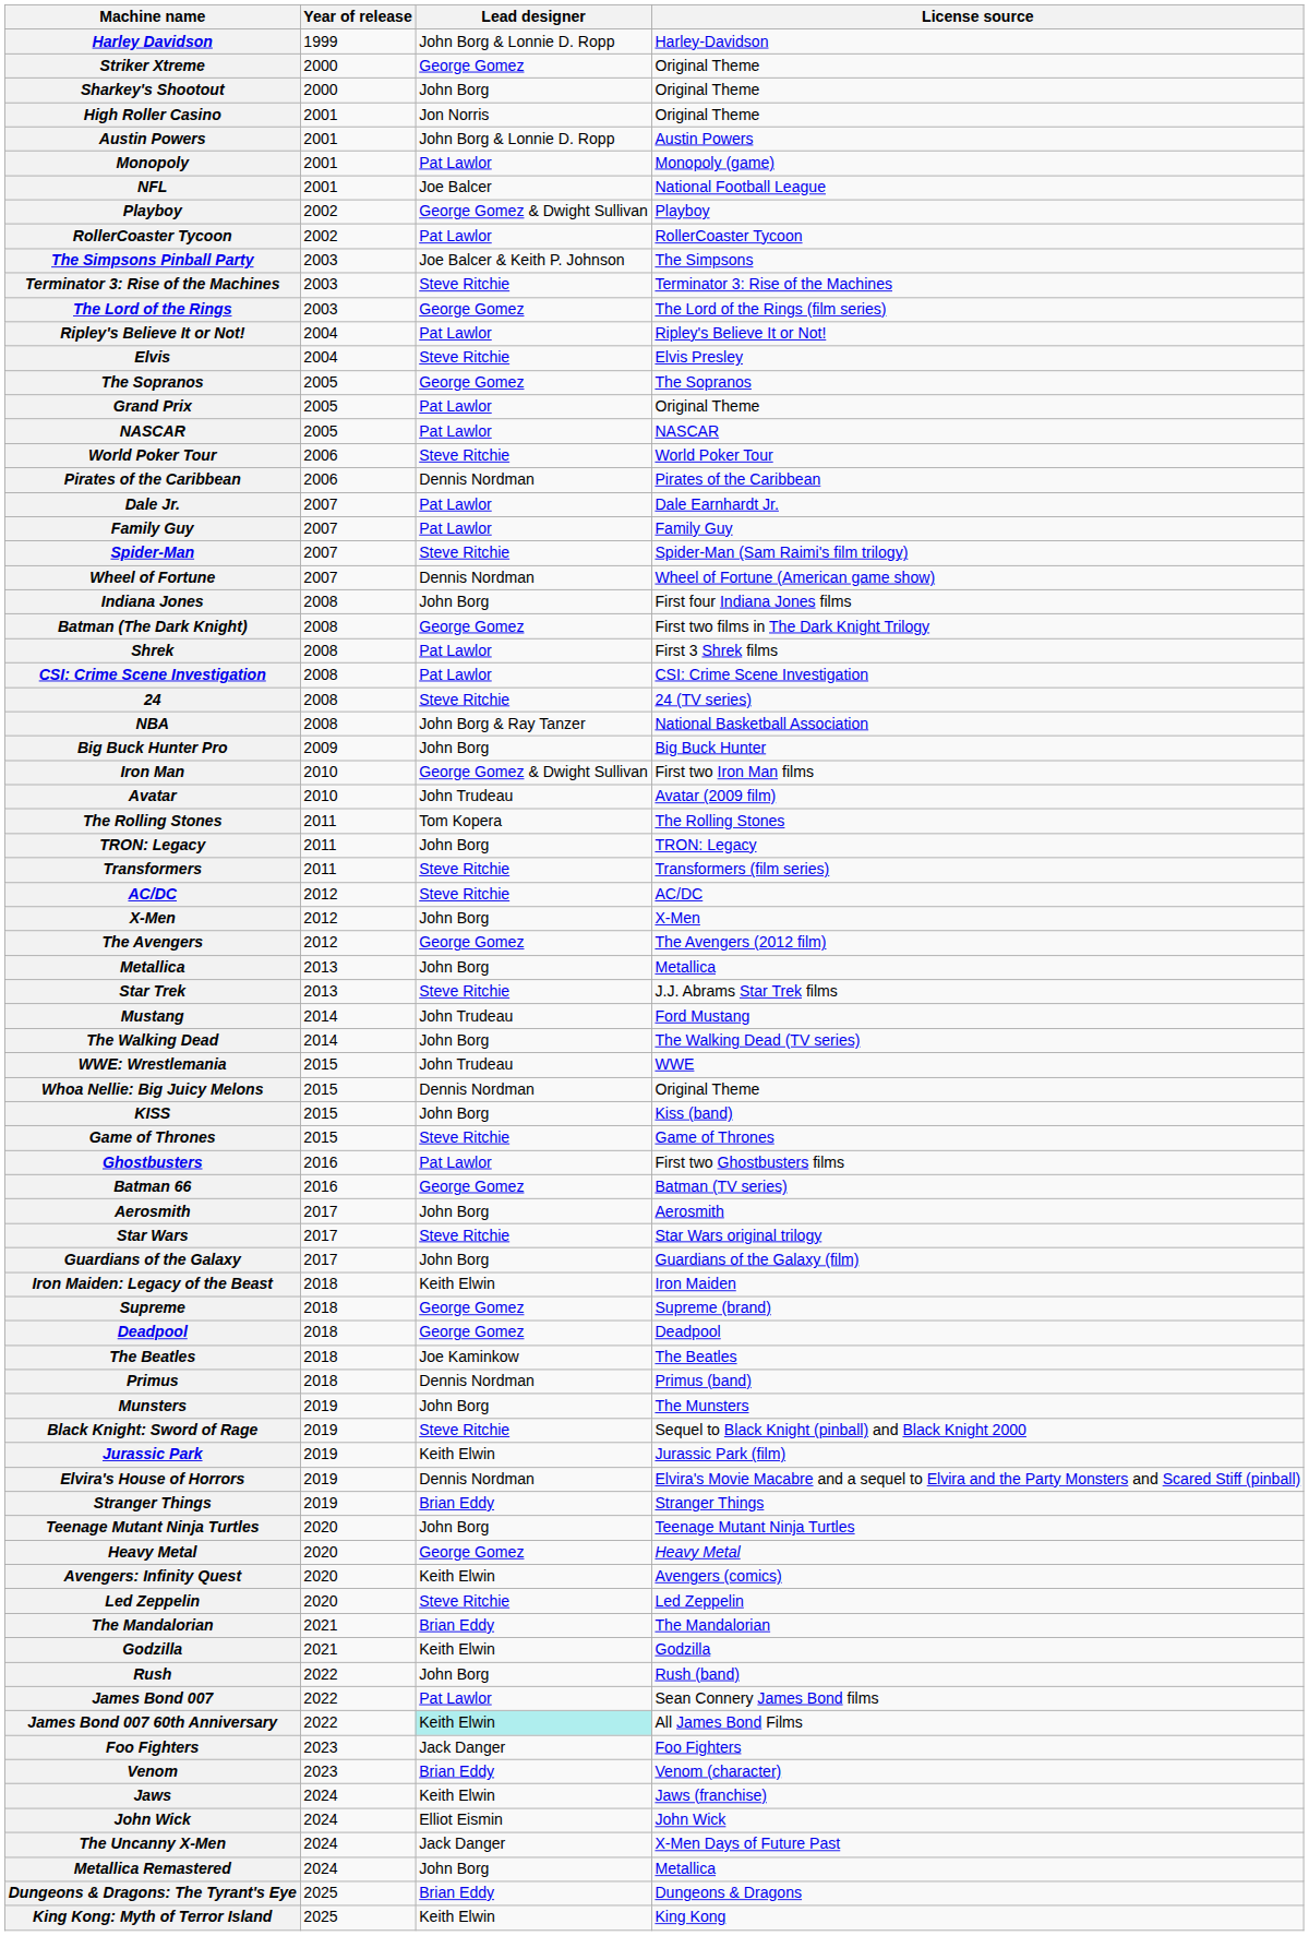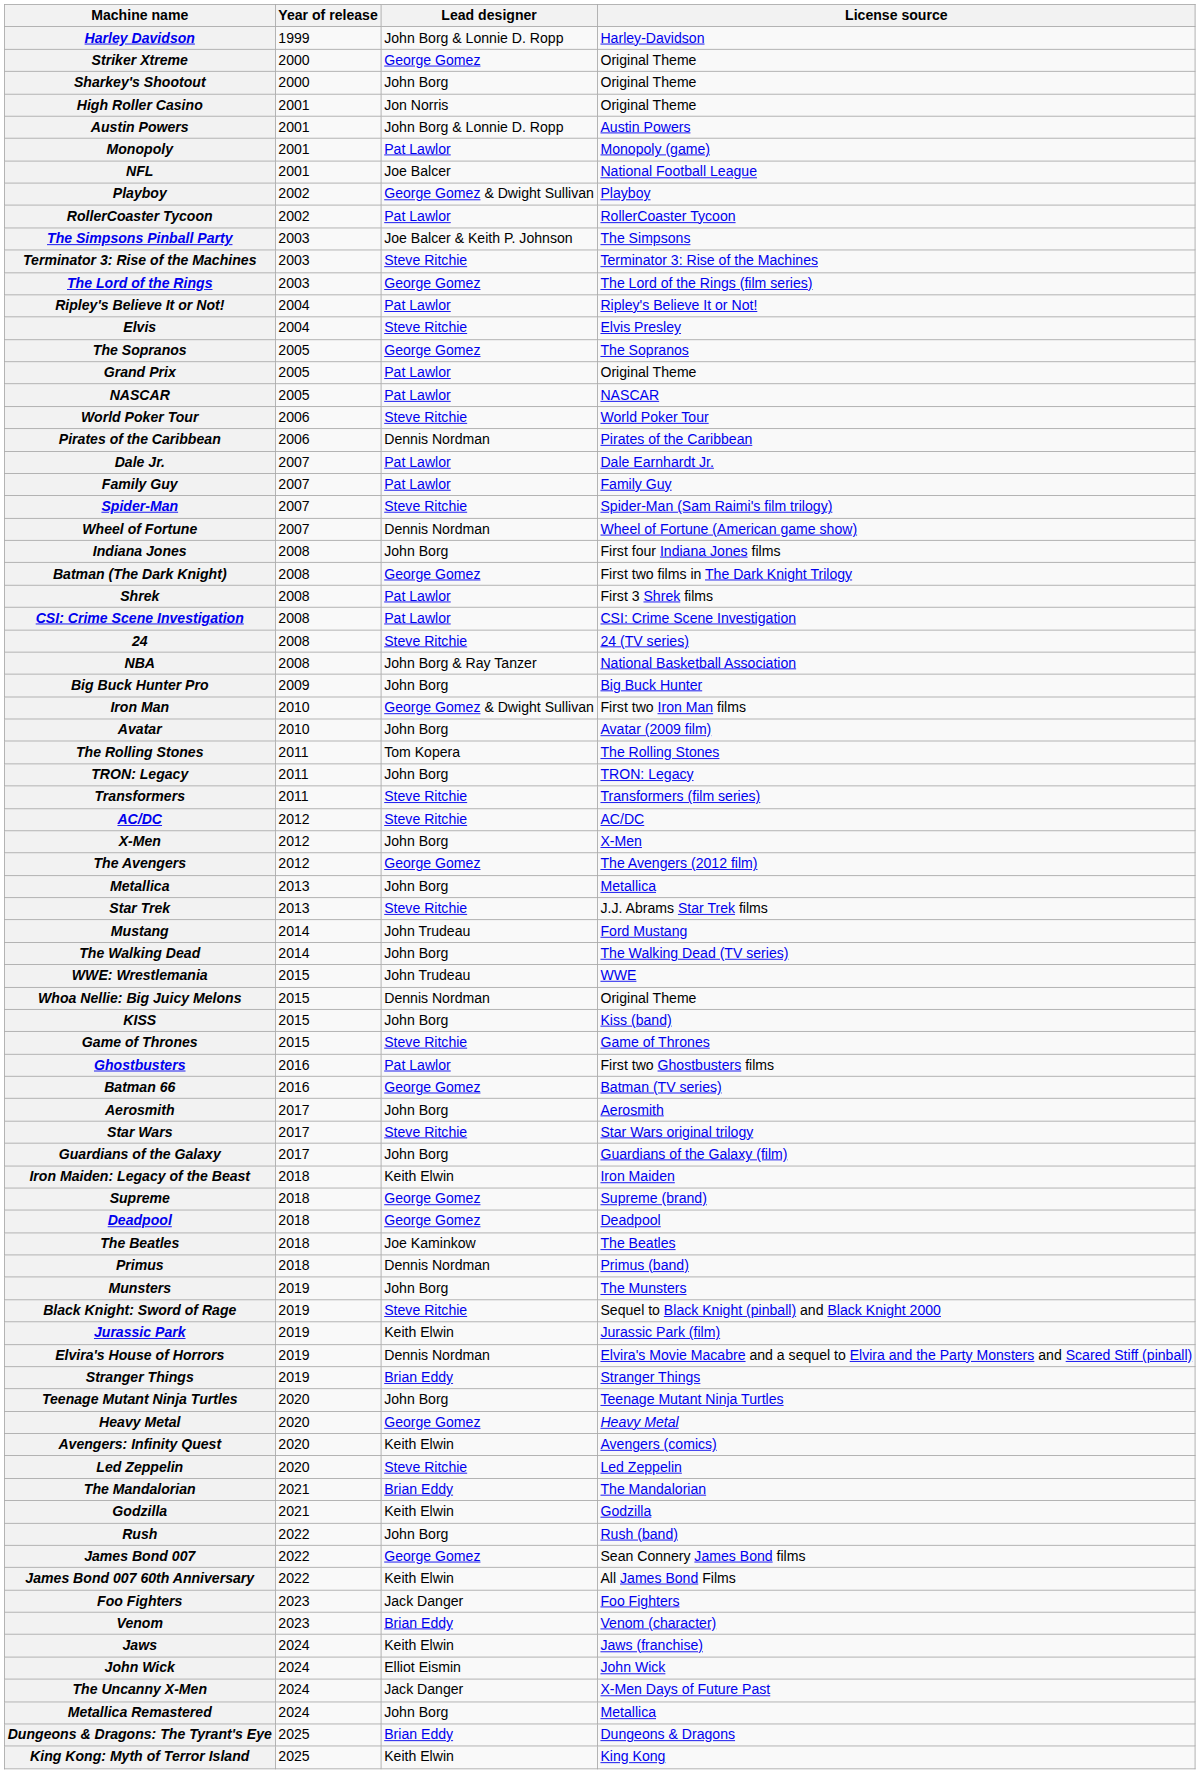 <table class="wikitable sortable plainrowheaders" id="pinballlist">
 <tr>
 <th scope="col">Machine name</th>
 <th scope="col">Year of release</th>
 <th scope="col">Lead designer</th>
 <th scope="col">License source</th>
 </tr>
 <tr>
 <th scope="row"><em><a href='#'>Harley Davidson</a></em></th>
 <td>1999</td>
 <td>John Borg & Lonnie D. Ropp</td>
 <td><a href='#'>Harley-Davidson</a></td>
 </tr>
 <tr>
 <th scope="row"><em>Striker Xtreme</em></th>
 <td>2000</td>
 <td><a href='#'>George Gomez</a></td>
 <td>Original Theme</td>
 </tr>
 <tr>
 <th scope="row"><em>Sharkey's Shootout</em></th>
 <td>2000</td>
 <td>John Borg</td>
 <td>Original Theme</td>
 </tr>
 <tr>
 <th scope="row"><em>High Roller Casino</em></th>
 <td>2001</td>
 <td>Jon Norris</td>
 <td>Original Theme</td>
 </tr>
 <tr>
 <th scope="row"><em>Austin Powers</em></th>
 <td>2001</td>
 <td>John Borg & Lonnie D. Ropp</td>
 <td><a href='#'>Austin Powers</a></td>
 </tr>
 <tr>
 <th scope="row"><em>Monopoly</em></th>
 <td>2001</td>
 <td><a href='#'>Pat Lawlor</a></td>
 <td><a href='#'>Monopoly (game)</a></td>
 </tr>
 <tr>
 <th scope="row"><em>NFL</em></th>
 <td>2001</td>
 <td>Joe Balcer</td>
 <td><a href='#'>National Football League</a></td>
 </tr>
 <tr>
 <th scope="row"><em>Playboy</em></th>
 <td>2002</td>
 <td><a href='#'>George Gomez</a> & Dwight Sullivan</td>
 <td><a href='#'>Playboy</a></td>
 </tr>
 <tr>
 <th scope="row"><em>RollerCoaster Tycoon</em></th>
 <td>2002</td>
 <td><a href='#'>Pat Lawlor</a></td>
 <td><a href='#'>RollerCoaster Tycoon</a></td>
 </tr>
 <tr>
 <th scope="row"><em><a href='#'>The Simpsons Pinball Party</a></em></th>
 <td>2003</td>
 <td>Joe Balcer & Keith P. Johnson</td>
 <td><a href='#'>The Simpsons</a></td>
 </tr>
 <tr>
 <th scope="row"><em>Terminator 3: Rise of the Machines</em></th>
 <td>2003</td>
 <td><a href='#'>Steve Ritchie</a></td>
 <td><a href='#'>Terminator 3: Rise of the Machines</a></td>
 </tr>
 <tr>
 <th scope="row"><em><a href='#'>The Lord of the Rings</a></em></th>
 <td>2003</td>
 <td><a href='#'>George Gomez</a></td>
 <td><a href='#'>The Lord of the Rings (film series)</a></td>
 </tr>
 <tr>
 <th scope="row"><em>Ripley's Believe It or Not!</em></th>
 <td>2004</td>
 <td><a href='#'>Pat Lawlor</a></td>
 <td><a href='#'>Ripley's Believe It or Not!</a></td>
 </tr>
 <tr>
 <th scope="row"><em>Elvis</em></th>
 <td>2004</td>
 <td><a href='#'>Steve Ritchie</a></td>
 <td><a href='#'>Elvis Presley</a></td>
 </tr>
 <tr>
 <th scope="row"><em>The Sopranos</em></th>
 <td>2005</td>
 <td><a href='#'>George Gomez</a></td>
 <td><a href='#'>The Sopranos</a></td>
 </tr>
 <tr>
 <th scope="row"><em>Grand Prix</em></th>
 <td>2005</td>
 <td><a href='#'>Pat Lawlor</a></td>
 <td>Original Theme</td>
 </tr>
 <tr>
 <th scope="row"><em>NASCAR</em></th>
 <td>2005</td>
 <td><a href='#'>Pat Lawlor</a></td>
 <td><a href='#'>NASCAR</a></td>
 </tr>
 <tr>
 <th scope="row"><em>World Poker Tour</em></th>
 <td>2006</td>
 <td><a href='#'>Steve Ritchie</a></td>
 <td><a href='#'>World Poker Tour</a></td>
 </tr>
 <tr>
 <th scope="row"><em>Pirates of the Caribbean</em></th>
 <td>2006</td>
 <td>Dennis Nordman</td>
 <td><a href='#'>Pirates of the Caribbean</a></td>
 </tr>
 <tr>
 <th scope="row"><em>Dale Jr.</em></th>
 <td>2007</td>
 <td><a href='#'>Pat Lawlor</a></td>
 <td><a href='#'>Dale Earnhardt Jr.</a></td>
 </tr>
 <tr>
 <th scope="row"><em>Family Guy</em></th>
 <td>2007</td>
 <td><a href='#'>Pat Lawlor</a></td>
 <td><a href='#'>Family Guy</a></td>
 </tr>
 <tr>
 <th scope="row"><em><a href='#'>Spider-Man</a></em></th>
 <td>2007</td>
 <td><a href='#'>Steve Ritchie</a></td>
 <td><a href='#'>Spider-Man (Sam Raimi's film trilogy)</a></td>
 </tr>
 <tr>
 <th scope="row"><em>Wheel of Fortune</em></th>
 <td>2007</td>
 <td>Dennis Nordman</td>
 <td><a href='#'>Wheel of Fortune (American game show)</a></td>
 </tr>
 <tr>
 <th scope="row"><em>Indiana Jones</em></th>
 <td>2008</td>
 <td>John Borg</td>
 <td>First four <a href='#'>Indiana Jones</a> films</td>
 </tr>
 <tr>
 <th scope="row"><em>Batman (The Dark Knight)</em></th>
 <td>2008</td>
 <td><a href='#'>George Gomez</a></td>
 <td>First two films in <a href='#'>The Dark Knight Trilogy</a></td>
 </tr>
 <tr>
 <th scope="row"><em>Shrek</em></th>
 <td>2008</td>
 <td><a href='#'>Pat Lawlor</a></td>
 <td>First 3 <a href='#'>Shrek</a> films</td>
 </tr>
 <tr>
 <th scope="row"><em><a href='#'>CSI: Crime Scene Investigation</a></em></th>
 <td>2008</td>
 <td><a href='#'>Pat Lawlor</a></td>
 <td><a href='#'>CSI: Crime Scene Investigation</a></td>
 </tr>
 <tr>
 <th scope="row"><em>24</em></th>
 <td>2008</td>
 <td><a href='#'>Steve Ritchie</a></td>
 <td><a href='#'>24 (TV series)</a></td>
 </tr>
 <tr>
 <th scope="row"><em>NBA</em></th>
 <td>2008</td>
 <td>John Borg & Ray Tanzer</td>
 <td><a href='#'>National Basketball Association</a></td>
 </tr>
 <tr>
 <th scope="row"><em>Big Buck Hunter Pro</em></th>
 <td>2009</td>
 <td>John Borg</td>
 <td><a href='#'>Big Buck Hunter</a></td>
 </tr>
 <tr>
 <th scope="row"><em>Iron Man</em></th>
 <td>2010</td>
 <td><a href='#'>George Gomez</a> & Dwight Sullivan</td>
 <td>First two <a href='#'>Iron Man</a> films</td>
 </tr>
 <tr>
 <th scope="row"><em>Avatar</em></th>
 <td>2010</td>
-<td>John Trudeau</td>
+<td>John Borg</td>
 <td><a href='#'>Avatar (2009 film)</a></td>
 </tr>
 <tr>
 <th scope="row"><em>The Rolling Stones</em></th>
 <td>2011</td>
 <td>Tom Kopera</td>
 <td><a href='#'>The Rolling Stones</a></td>
 </tr>
 <tr>
 <th scope="row"><em>TRON: Legacy</em></th>
 <td>2011</td>
 <td>John Borg</td>
 <td><a href='#'>TRON: Legacy</a></td>
 </tr>
 <tr>
 <th scope="row"><em>Transformers</em></th>
 <td>2011</td>
 <td><a href='#'>Steve Ritchie</a></td>
 <td><a href='#'>Transformers (film series)</a></td>
 </tr>
 <tr>
 <th scope="row"><em><a href='#'>AC/DC</a></em></th>
 <td>2012</td>
 <td><a href='#'>Steve Ritchie</a></td>
 <td><a href='#'>AC/DC</a></td>
 </tr>
 <tr>
 <th scope="row"><em>X-Men</em></th>
 <td>2012</td>
 <td>John Borg</td>
 <td><a href='#'>X-Men</a></td>
 </tr>
 <tr>
 <th scope="row"><em>The Avengers</em></th>
 <td>2012</td>
 <td><a href='#'>George Gomez</a></td>
 <td><a href='#'>The Avengers (2012 film)</a></td>
 </tr>
 <tr>
 <th scope="row"><em>Metallica</em></th>
 <td>2013</td>
 <td>John Borg</td>
 <td><a href='#'>Metallica</a></td>
 </tr>
 <tr>
 <th scope="row"><em>Star Trek</em></th>
 <td>2013</td>
 <td><a href='#'>Steve Ritchie</a></td>
 <td>J.J. Abrams <a href='#'>Star Trek</a> films</td>
 </tr>
 <tr>
 <th scope="row"><em>Mustang</em></th>
 <td>2014</td>
 <td>John Trudeau</td>
 <td><a href='#'>Ford Mustang</a></td>
 </tr>
 <tr>
 <th scope="row"><em>The Walking Dead</em></th>
 <td>2014</td>
 <td>John Borg</td>
 <td><a href='#'>The Walking Dead (TV series)</a></td>
 </tr>
 <tr>
 <th scope="row"><em>WWE: Wrestlemania</em></th>
 <td>2015</td>
 <td>John Trudeau</td>
 <td><a href='#'>WWE</a></td>
 </tr>
 <tr>
 <th scope="row"><em>Whoa Nellie: Big Juicy Melons</em></th>
 <td>2015</td>
 <td>Dennis Nordman</td>
 <td>Original Theme</td>
 </tr>
 <tr>
 <th scope="row"><em>KISS</em></th>
 <td>2015</td>
 <td>John Borg</td>
 <td><a href='#'>Kiss (band)</a></td>
 </tr>
 <tr>
 <th scope="row"><em>Game of Thrones</em></th>
 <td>2015</td>
 <td><a href='#'>Steve Ritchie</a></td>
 <td><a href='#'>Game of Thrones</a></td>
 </tr>
 <tr>
 <th scope="row"><em><a href='#'>Ghostbusters</a></em></th>
 <td>2016</td>
 <td><a href='#'>Pat Lawlor</a></td>
 <td>First two <a href='#'>Ghostbusters</a> films</td>
 </tr>
 <tr>
 <th scope="row"><em>Batman 66</em></th>
 <td>2016</td>
 <td><a href='#'>George Gomez</a></td>
 <td><a href='#'>Batman (TV series)</a></td>
 </tr>
 <tr>
 <th scope="row"><em>Aerosmith</em></th>
 <td>2017</td>
 <td>John Borg</td>
 <td><a href='#'>Aerosmith</a></td>
 </tr>
 <tr>
 <th scope="row"><em>Star Wars</em></th>
 <td>2017</td>
 <td><a href='#'>Steve Ritchie</a></td>
 <td><a href='#'>Star Wars original trilogy</a></td>
 </tr>
 <tr>
 <th scope="row"><em>Guardians of the Galaxy</em></th>
 <td>2017</td>
 <td>John Borg</td>
 <td><a href='#'>Guardians of the Galaxy (film)</a></td>
 </tr>
 <tr>
 <th scope="row"><em>Iron Maiden: Legacy of the Beast</em></th>
 <td>2018</td>
 <td>Keith Elwin</td>
 <td><a href='#'>Iron Maiden</a></td>
 </tr>
 <tr>
 <th scope="row"><em>Supreme</em></th>
 <td>2018</td>
 <td><a href='#'>George Gomez</a></td>
 <td><a href='#'>Supreme (brand)</a></td>
 </tr>
 <tr>
 <th scope="row"><em><a href='#'>Deadpool</a></em></th>
 <td>2018</td>
 <td><a href='#'>George Gomez</a></td>
 <td><a href='#'>Deadpool</a></td>
 </tr>
 <tr>
 <th scope="row"><em>The Beatles</em></th>
 <td>2018</td>
 <td>Joe Kaminkow</td>
 <td><a href='#'>The Beatles</a></td>
 </tr>
 <tr>
 <th scope="row"><em>Primus</em></th>
 <td>2018</td>
 <td>Dennis Nordman</td>
 <td><a href='#'>Primus (band)</a></td>
 </tr>
 <tr>
 <th scope="row"><em>Munsters</em></th>
 <td>2019</td>
 <td>John Borg</td>
 <td><a href='#'>The Munsters</a></td>
 </tr>
 <tr>
 <th scope="row"><em>Black Knight: Sword of Rage</em></th>
 <td>2019</td>
 <td><a href='#'>Steve Ritchie</a></td>
 <td>Sequel to <a href='#'>Black Knight (pinball)</a> and <a href='#'>Black Knight 2000</a></td>
 </tr>
 <tr>
 <th scope="row"><em><a href='#'>Jurassic Park</a></em></th>
 <td>2019</td>
 <td>Keith Elwin</td>
 <td><a href='#'>Jurassic Park (film)</a></td>
 </tr>
 <tr>
 <th scope="row"><em>Elvira's House of Horrors</em></th>
 <td>2019</td>
 <td>Dennis Nordman</td>
 <td><a href='#'>Elvira's Movie Macabre</a> and a sequel to <a href='#'>Elvira and the Party Monsters</a> and  <a href='#'>Scared Stiff (pinball)</a></td>
 </tr>
 <tr>
 <th scope="row"><em>Stranger Things</em></th>
 <td>2019</td>
 <td><a href='#'>Brian Eddy</a></td>
 <td><a href='#'>Stranger Things</a></td>
 </tr>
 <tr>
 <th scope="row"><em>Teenage Mutant Ninja Turtles</em></th>
 <td>2020</td>
 <td>John Borg</td>
 <td><a href='#'>Teenage Mutant Ninja Turtles</a></td>
 </tr>
 <tr>
 <th scope="row"><em>Heavy Metal</em></th>
 <td>2020</td>
 <td><a href='#'>George Gomez</a></td>
 <td><em><a href='#'>Heavy Metal</a></em></td>
 </tr>
 <tr>
 <th scope="row"><em>Avengers: Infinity Quest</em></th>
 <td>2020</td>
 <td>Keith Elwin</td>
 <td><a href='#'>Avengers (comics)</a></td>
 </tr>
 <tr>
 <th scope="row"><em>Led Zeppelin</em></th>
 <td>2020</td>
 <td><a href='#'>Steve Ritchie</a></td>
 <td><a href='#'>Led Zeppelin</a></td>
 </tr>
 <tr>
 <th scope="row"><em>The Mandalorian</em></th>
 <td>2021</td>
 <td><a href='#'>Brian Eddy</a></td>
 <td><a href='#'>The Mandalorian</a></td>
 </tr>
 <tr>
 <th scope="row"><em>Godzilla</em></th>
 <td>2021</td>
 <td>Keith Elwin</td>
 <td><a href='#'>Godzilla</a></td>
 </tr>
 <tr>
 <th scope="row"><em>Rush</em></th>
 <td>2022</td>
 <td>John Borg</td>
 <td><a href='#'>Rush (band)</a></td>
 </tr>
 <tr>
 <th scope="row"><em>James Bond 007</em></th>
 <td>2022</td>
-<td><a href='#'>Pat Lawlor</a></td>
+<td><a href='#'>George Gomez</a></td>
 <td>Sean Connery <a href='#'>James Bond</a> films</td>
 </tr>
 <tr>
 <th scope="row"><em>James Bond 007 60th Anniversary</em></th>
 <td>2022</td>
-<td style="background: paleturquoise;">Keith Elwin</td>
+<td>Keith Elwin</td>
 <td>All <a href='#'>James Bond</a> Films</td>
 </tr>
 <tr>
 <th scope="row"><em>Foo Fighters</em></th>
 <td>2023</td>
 <td>Jack Danger</td>
 <td><a href='#'>Foo Fighters</a></td>
 </tr>
 <tr>
 <th scope="row"><em>Venom</em></th>
 <td>2023</td>
 <td><a href='#'>Brian Eddy</a></td>
 <td><a href='#'>Venom (character)</a></td>
 </tr>
 <tr>
 <th scope="row"><em>Jaws</em></th>
 <td>2024</td>
 <td>Keith Elwin</td>
 <td><a href='#'>Jaws (franchise)</a></td>
 </tr>
 <tr>
 <th scope="row"><em>John Wick</em></th>
 <td>2024</td>
 <td>Elliot Eismin</td>
 <td><a href='#'>John Wick</a></td>
 </tr>
 <tr>
 <th scope="row"><em>The Uncanny X-Men</em></th>
 <td>2024</td>
 <td>Jack Danger</td>
 <td><a href='#'>X-Men Days of Future Past</a></td>
 </tr>
 <tr>
 <th scope="row"><em>Metallica Remastered</em></th>
 <td>2024</td>
 <td>John Borg</td>
 <td><a href='#'>Metallica</a></td>
 </tr>
 <tr>
 <th scope="row"><em>Dungeons & Dragons: The Tyrant's Eye</em></th>
 <td>2025</td>
 <td><a href='#'>Brian Eddy</a></td>
 <td><a href='#'>Dungeons & Dragons</a></td>
 </tr>
 <tr>
 <th scope="row"><em>King Kong: Myth of Terror Island</em></th>
 <td>2025</td>
 <td>Keith Elwin</td>
 <td><a href='#'>King Kong</a></td>
 </tr>
 </table>
